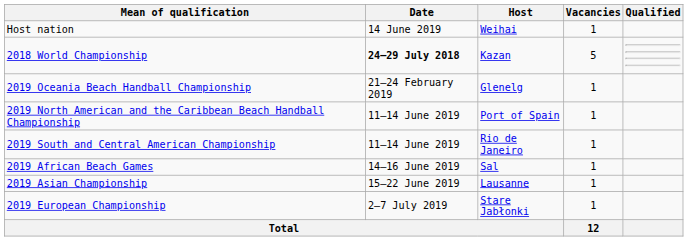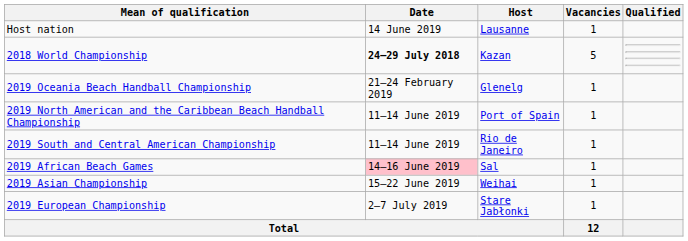 <table class="wikitable">
 <tr>
 <th>Mean of qualification</th>
 <th>Date</th>
 <th>Host</th>
 <th>Vacancies</th>
 <th>Qualified</th>
 </tr>
 <tr>
 <td>Host nation</td>
 <td>14 June 2019</td>
-<td> <a href='#'>Weihai</a></td>
+<td> <a href='#'>Lausanne</a></td>
 <td style="text-align:center;">1</td>
 <td></td>
 </tr>
 <tr>
 <td><a href='#'>2018 World Championship</a></td>
 <td><strong>24–29 July 2018</strong></td>
 <td> <a href='#'>Kazan</a></td>
 <td style="text-align:center;">5</td>
 <td><hr><hr><hr><hr></td>
 </tr>
 <tr>
 <td><a href='#'>2019 Oceania Beach Handball Championship</a></td>
 <td>21–24 February 2019</td>
 <td> <a href='#'>Glenelg</a></td>
 <td style="text-align:center;">1</td>
 <td></td>
 </tr>
 <tr>
 <td><a href='#'>2019 North American and the Caribbean Beach Handball Championship</a></td>
 <td>11–14 June 2019</td>
 <td> <a href='#'>Port of Spain</a></td>
 <td style="text-align:center;">1</td>
 <td></td>
 </tr>
 <tr>
 <td><a href='#'>2019 South and Central American Championship</a></td>
 <td>11–14 June 2019</td>
 <td> <a href='#'>Rio de Janeiro</a></td>
 <td style="text-align:center;">1</td>
 <td></td>
 </tr>
 <tr>
 <td><a href='#'>2019 African Beach Games</a></td>
-<td>14–16 June 2019</td>
+<td style="background: pink;">14–16 June 2019</td>
 <td> <a href='#'>Sal</a></td>
 <td style="text-align:center;">1</td>
 <td></td>
 </tr>
 <tr>
 <td><a href='#'>2019 Asian Championship</a></td>
 <td>15–22 June 2019</td>
-<td> <a href='#'>Lausanne</a></td>
+<td> <a href='#'>Weihai</a></td>
 <td style="text-align:center;">1</td>
 <td></td>
 </tr>
 <tr>
 <td><a href='#'>2019 European Championship</a></td>
 <td>2–7 July 2019</td>
 <td> <a href='#'>Stare Jabłonki</a></td>
 <td style="text-align:center;">1</td>
 <td></td>
 </tr>
 <tr>
 <th colspan="3">Total</th>
 <th>12</th>
 <th></th>
 </tr>
 </table>
